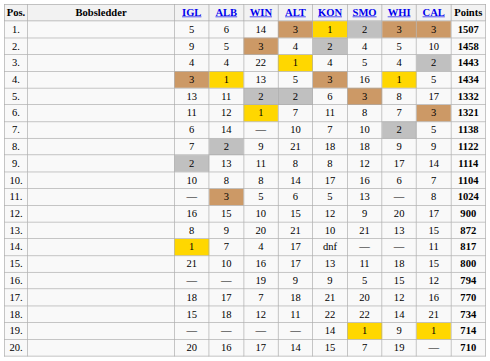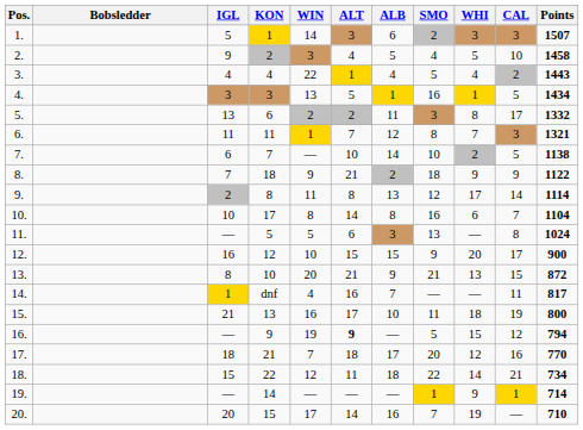 <table class=wikitable bgcolor="#f7f8ff" cellpadding="3" cellspacing="0" border="1" style="text-align:center; border: gray solid 1px; border-collapse: collapse;">
 <tr bgcolor="#CCCCCC">
 <th width="10">Pos.</th>
 <th width="215">Bobsledder</th>
 <th width="45"><a href='#'>IGL</a></th>
-<th width="45"><a href='#'>ALB</a></th>
+<th width="45"><a href='#'>KON</a></th>
 <th width="45"><a href='#'>WIN</a></th>
 <th width="45"><a href='#'>ALT</a></th>
-<th width="45"><a href='#'>KON</a></th>
+<th width="45"><a href='#'>ALB</a></th>
 <th width="45"><a href='#'>SMO</a></th>
 <th width="45"><a href='#'>WHI</a></th>
 <th width="45"><a href='#'>CAL</a></th>
 <th width="45">Points</th>
 </tr>
 <tr>
 <td>1.</td>
 <td align="left"></td>
 <td>5</td>
-<td>6</td>
+<td bgcolor="gold">1</td>
 <td>14</td>
 <td bgcolor="cc9966">3</td>
-<td bgcolor="gold">1</td>
+<td>6</td>
 <td bgcolor="silver">2</td>
 <td bgcolor="cc9966">3</td>
 <td bgcolor="cc9966">3</td>
 <td><strong>1507</strong></td>
 </tr>
 <tr>
 <td>2.</td>
 <td align="left"></td>
 <td>9</td>
-<td>5</td>
+<td bgcolor="silver">2</td>
 <td bgcolor="cc9966">3</td>
 <td>4</td>
-<td bgcolor="silver">2</td>
+<td>5</td>
 <td>4</td>
 <td>5</td>
 <td>10</td>
 <td><strong>1458</strong></td>
 </tr>
 <tr>
 <td>3.</td>
 <td align="left"></td>
 <td>4</td>
 <td>4</td>
 <td>22</td>
 <td bgcolor="gold">1</td>
 <td>4</td>
 <td>5</td>
 <td>4</td>
 <td bgcolor="silver">2</td>
 <td><strong>1443</strong></td>
 </tr>
 <tr>
 <td>4.</td>
 <td align="left"></td>
 <td bgcolor="cc9966">3</td>
-<td bgcolor="gold">1</td>
+<td bgcolor="cc9966">3</td>
 <td>13</td>
 <td>5</td>
-<td bgcolor="cc9966">3</td>
+<td bgcolor="gold">1</td>
 <td>16</td>
 <td bgcolor="gold">1</td>
 <td>5</td>
 <td><strong>1434</strong></td>
 </tr>
 <tr>
 <td>5.</td>
 <td align="left"></td>
 <td>13</td>
-<td>11</td>
+<td>6</td>
 <td bgcolor="silver">2</td>
 <td bgcolor="silver">2</td>
-<td>6</td>
+<td>11</td>
 <td bgcolor="cc9966">3</td>
 <td>8</td>
 <td>17</td>
 <td><strong>1332</strong></td>
 </tr>
 <tr>
 <td>6.</td>
 <td align="left"></td>
 <td>11</td>
-<td>12</td>
+<td>11</td>
 <td bgcolor="gold">1</td>
 <td>7</td>
-<td>11</td>
+<td>12</td>
 <td>8</td>
 <td>7</td>
 <td bgcolor="cc9966">3</td>
 <td><strong>1321</strong></td>
 </tr>
 <tr>
 <td>7.</td>
 <td align="left"></td>
 <td>6</td>
-<td>14</td>
+<td>7</td>
 <td>—</td>
 <td>10</td>
-<td>7</td>
+<td>14</td>
 <td>10</td>
 <td bgcolor="silver">2</td>
 <td>5</td>
 <td><strong>1138</strong></td>
 </tr>
 <tr>
 <td>8.</td>
 <td align="left"></td>
 <td>7</td>
-<td bgcolor="silver">2</td>
+<td>18</td>
 <td>9</td>
 <td>21</td>
-<td>18</td>
+<td bgcolor="silver">2</td>
 <td>18</td>
 <td>9</td>
 <td>9</td>
 <td><strong>1122</strong></td>
 </tr>
 <tr>
 <td>9.</td>
 <td align="left"></td>
 <td bgcolor="silver">2</td>
-<td>13</td>
+<td>8</td>
 <td>11</td>
 <td>8</td>
-<td>8</td>
+<td>13</td>
 <td>12</td>
 <td>17</td>
 <td>14</td>
 <td><strong>1114</strong></td>
 </tr>
 <tr>
 <td>10.</td>
 <td align="left"></td>
 <td>10</td>
-<td>8</td>
+<td>17</td>
 <td>8</td>
 <td>14</td>
-<td>17</td>
+<td>8</td>
 <td>16</td>
 <td>6</td>
 <td>7</td>
 <td><strong>1104</strong></td>
 </tr>
 <tr>
 <td>11.</td>
 <td align="left"></td>
 <td>—</td>
-<td bgcolor="cc9966">3</td>
+<td>5</td>
 <td>5</td>
 <td>6</td>
-<td>5</td>
+<td bgcolor="cc9966">3</td>
 <td>13</td>
 <td>—</td>
 <td>8</td>
 <td><strong>1024</strong></td>
 </tr>
 <tr>
 <td>12.</td>
 <td align="left"></td>
 <td>16</td>
-<td>15</td>
+<td>12</td>
 <td>10</td>
 <td>15</td>
-<td>12</td>
+<td>15</td>
 <td>9</td>
 <td>20</td>
 <td>17</td>
 <td><strong>900</strong></td>
 </tr>
 <tr>
 <td>13.</td>
 <td align="left"></td>
 <td>8</td>
-<td>9</td>
+<td>10</td>
 <td>20</td>
 <td>21</td>
-<td>10</td>
+<td>9</td>
 <td>21</td>
 <td>13</td>
 <td>15</td>
 <td><strong>872</strong></td>
 </tr>
 <tr>
 <td>14.</td>
 <td align="left"></td>
 <td bgcolor="gold">1</td>
+<td>dnf</td>
+<td>4</td>
+<td>16</td>
 <td>7</td>
-<td>4</td>
-<td>17</td>
-<td>dnf</td>
 <td>—</td>
 <td>—</td>
 <td>11</td>
 <td><strong>817</strong></td>
 </tr>
 <tr>
 <td>15.</td>
 <td align="left"></td>
 <td>21</td>
-<td>10</td>
+<td>13</td>
 <td>16</td>
 <td>17</td>
-<td>13</td>
+<td>10</td>
 <td>11</td>
 <td>18</td>
-<td>15</td>
+<td>19</td>
 <td><strong>800</strong></td>
 </tr>
 <tr>
 <td>16.</td>
 <td align="left"></td>
 <td>—</td>
+<td>9</td>
+<td>19</td>
+<td><strong>9</strong></td>
 <td>—</td>
-<td>19</td>
-<td>9</td>
-<td>9</td>
 <td>5</td>
 <td>15</td>
 <td>12</td>
 <td><strong>794</strong></td>
 </tr>
 <tr>
 <td>17.</td>
 <td align="left"></td>
 <td>18</td>
-<td>17</td>
+<td>21</td>
 <td>7</td>
 <td>18</td>
-<td>21</td>
+<td>17</td>
 <td>20</td>
 <td>12</td>
 <td>16</td>
 <td><strong>770</strong></td>
 </tr>
 <tr>
 <td>18.</td>
 <td align="left"></td>
 <td>15</td>
-<td>18</td>
+<td>22</td>
 <td>12</td>
 <td>11</td>
-<td>22</td>
+<td>18</td>
 <td>22</td>
 <td>14</td>
 <td>21</td>
 <td><strong>734</strong></td>
 </tr>
 <tr>
 <td>19.</td>
 <td align="left"></td>
 <td>—</td>
+<td>14</td>
 <td>—</td>
 <td>—</td>
 <td>—</td>
-<td>14</td>
 <td bgcolor="gold">1</td>
 <td>9</td>
 <td bgcolor="gold">1</td>
 <td><strong>714</strong></td>
 </tr>
 <tr>
 <td>20.</td>
 <td align="left"></td>
 <td>20</td>
-<td>16</td>
+<td>15</td>
 <td>17</td>
 <td>14</td>
-<td>15</td>
+<td>16</td>
 <td>7</td>
 <td>19</td>
 <td>—</td>
 <td><strong>710</strong></td>
 </tr>
 </table>
